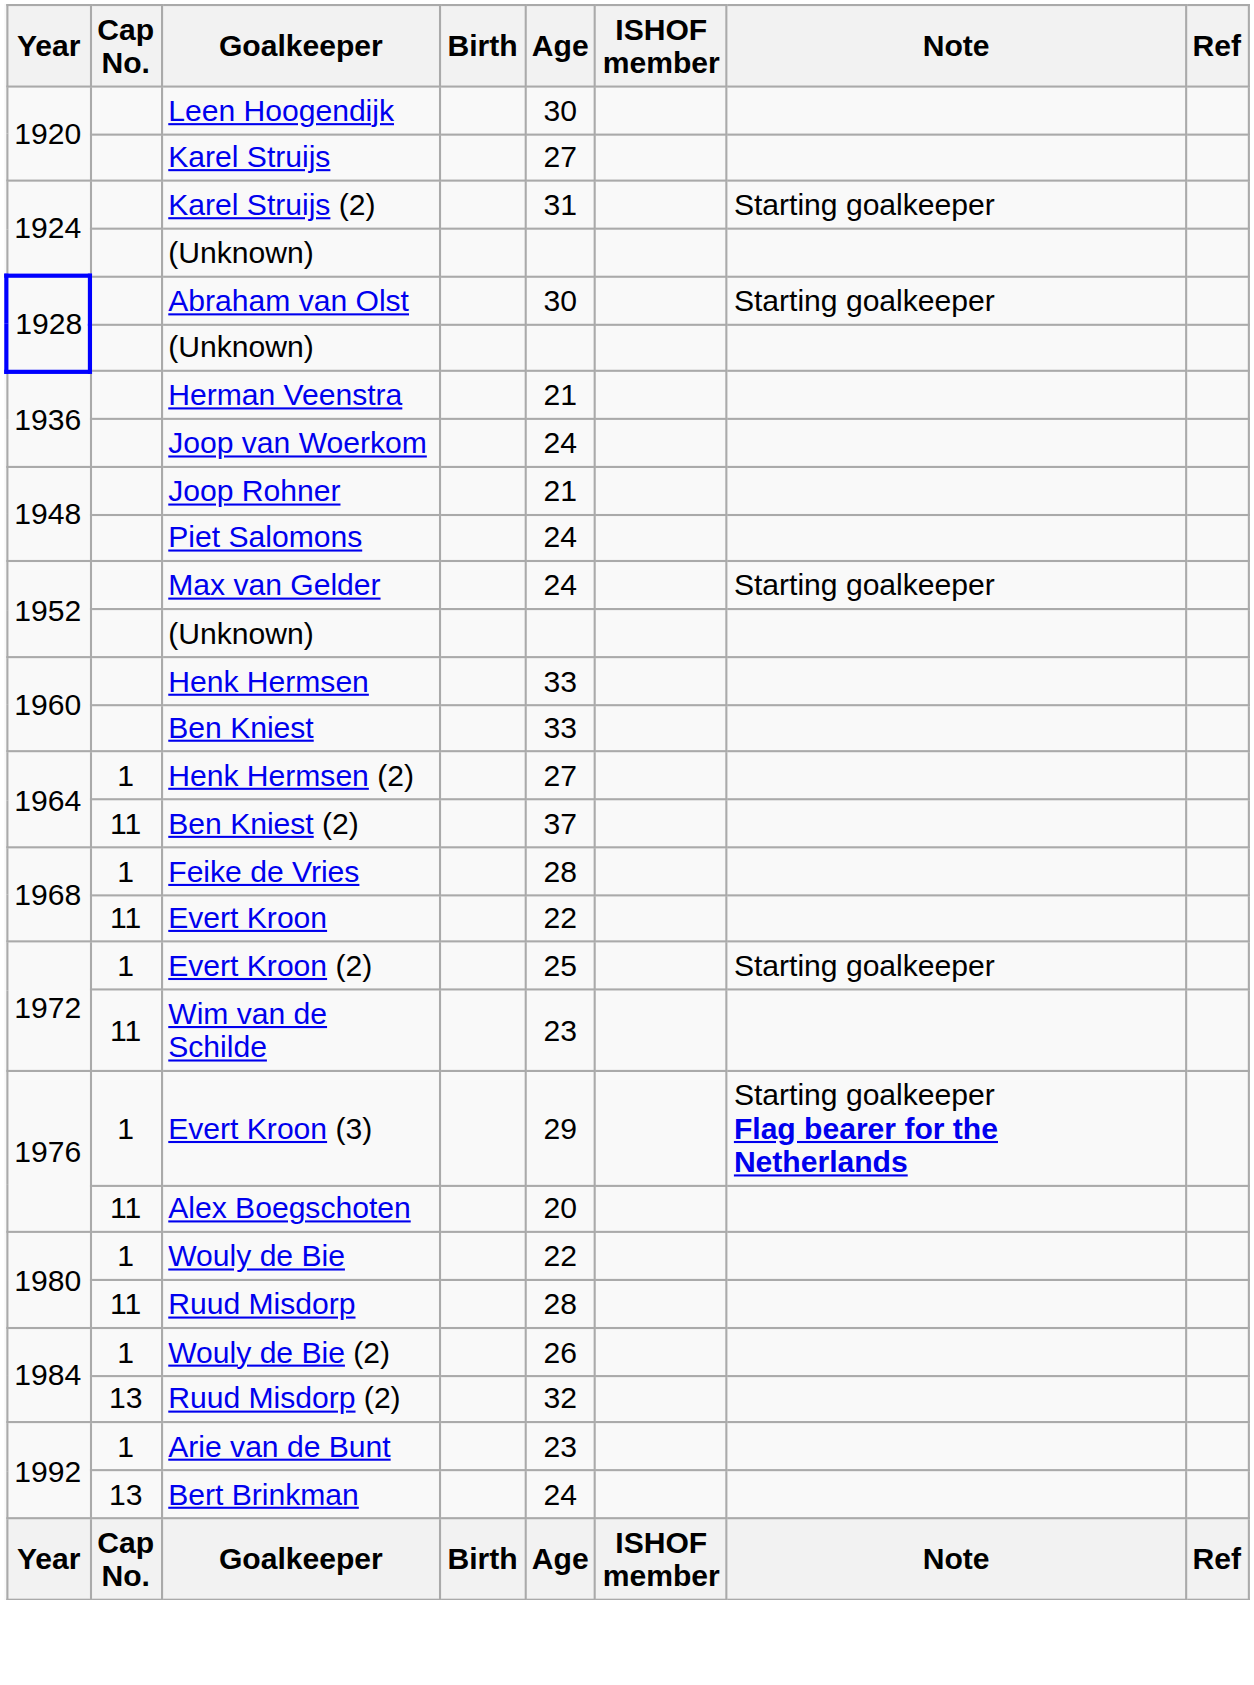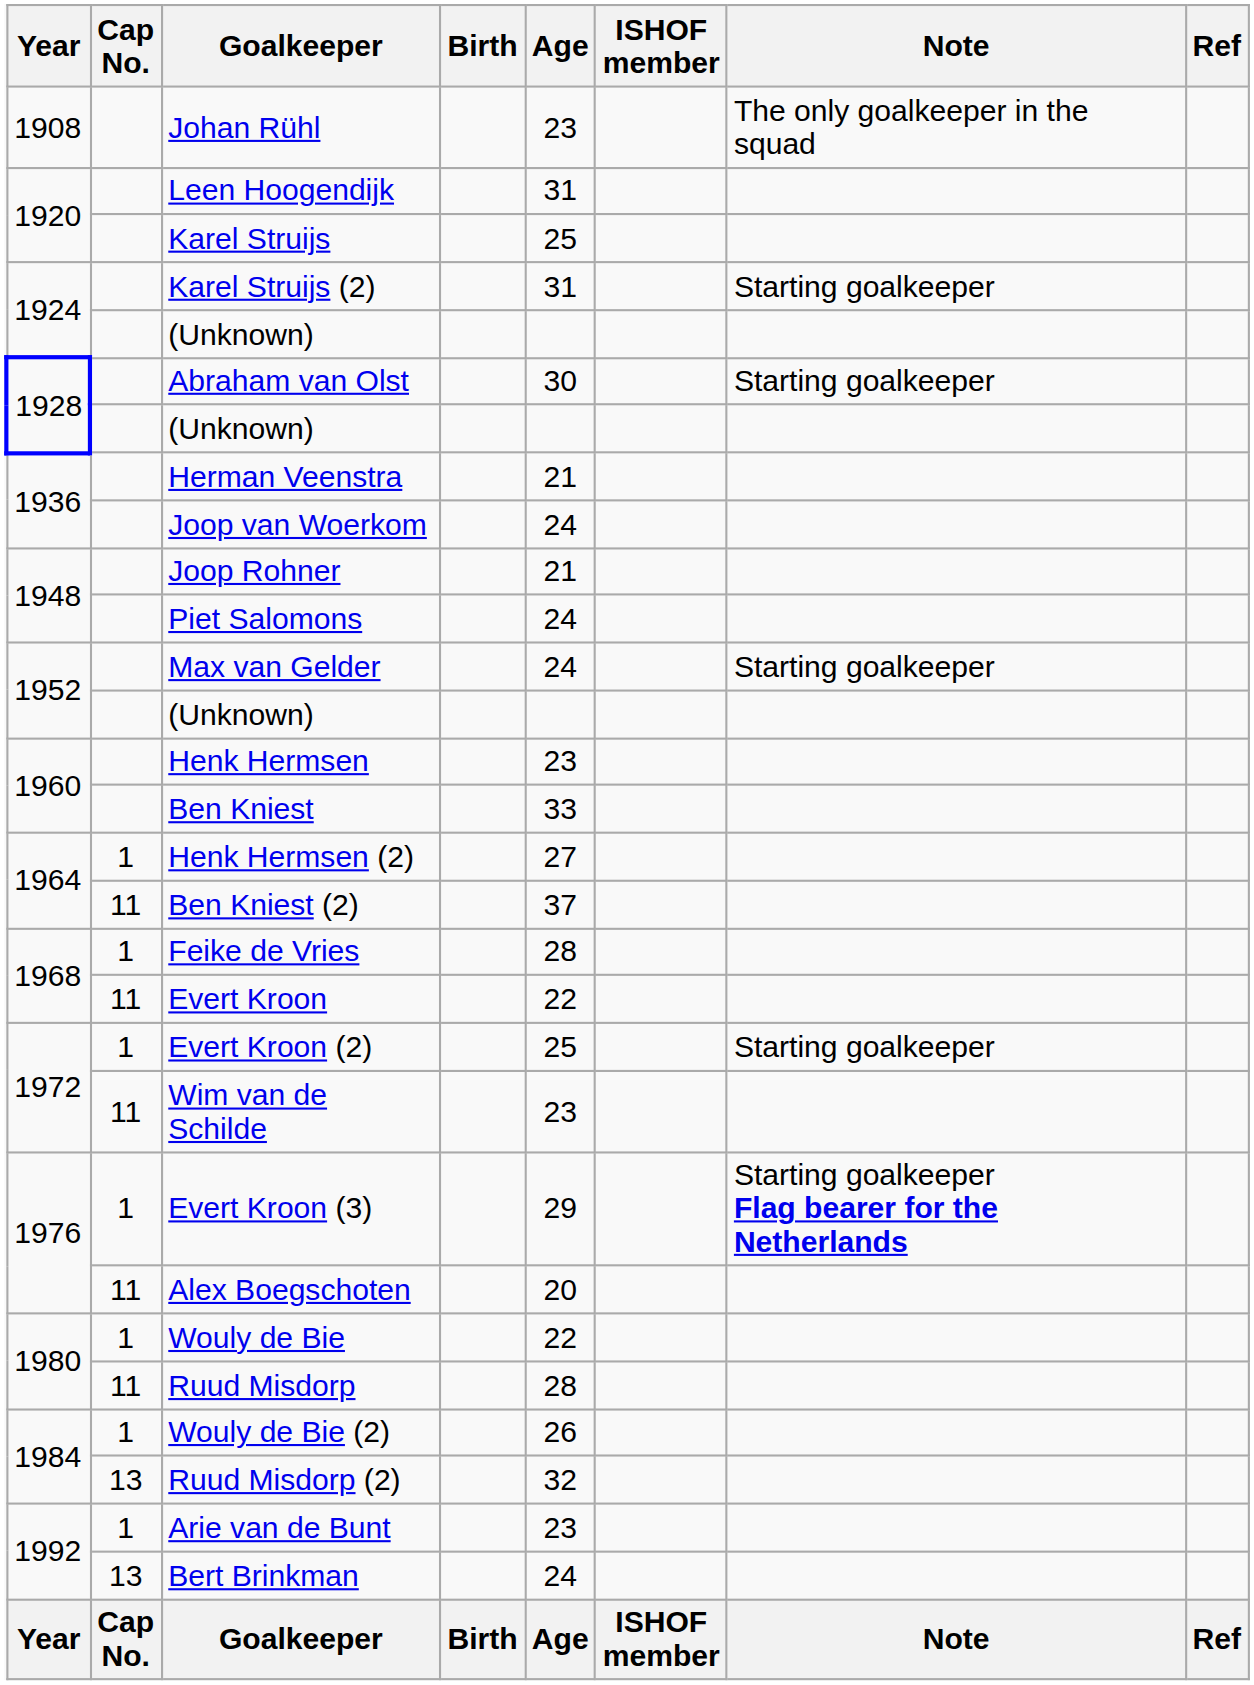 <table class="wikitable sortable" style="text-align: center; font-size: 90%; margin-left: 1em;">
 <tr>
 <th>Year</th>
 <th class="unsortable">Cap<br>No.</th>
 <th>Goalkeeper</th>
 <th>Birth</th>
 <th>Age</th>
 <th>ISHOF<br>member</th>
 <th>Note</th>
 <th class="unsortable">Ref</th>
 </tr>
 <tr>
+<td style="text-align: left;">1908</td>
+<td></td>
+<td style="text-align: left;" data-sort-value="Rühl, Johan"><a href='#'>Johan Rühl</a></td>
+<td></td>
+<td>23</td>
+<td></td>
+<td style="text-align: left;">The only goalkeeper in the squad</td>
+<td></td>
+</tr>
+<tr>
 <td rowspan="2" style="text-align: left;">1920</td>
 <td></td>
 <td style="text-align: left;" data-sort-value="Hoogendijk, Leen"><a href='#'>Leen Hoogendijk</a></td>
 <td></td>
-<td>30</td>
+<td>31</td>
 <td></td>
 <td style="text-align: left;"></td>
 <td></td>
 </tr>
 <tr>
 <td></td>
 <td style="text-align: left;" data-sort-value="Struijs, Karel"><a href='#'>Karel Struijs</a></td>
 <td></td>
-<td>27</td>
+<td>25</td>
 <td></td>
 <td style="text-align: left;"></td>
 <td></td>
 </tr>
 <tr>
 <td rowspan="2" style="text-align: left;">1924</td>
 <td></td>
 <td style="text-align: left;" data-sort-value="Struijs, Karel"><a href='#'>Karel Struijs</a> (2)</td>
 <td></td>
 <td>31</td>
 <td></td>
 <td style="text-align: left;">Starting goalkeeper</td>
 <td></td>
 </tr>
 <tr>
 <td></td>
 <td style="text-align: left;" data-sort-value="ZZZZZ">(Unknown)</td>
 <td></td>
 <td></td>
 <td></td>
 <td style="text-align: left;"></td>
 <td></td>
 </tr>
 <tr>
 <td rowspan="2" style="border: 2px solid blue; text-align: left;">1928</td>
 <td></td>
 <td style="text-align: left;" data-sort-value="Olst, Abraham Van"><a href='#'>Abraham van Olst</a></td>
 <td></td>
 <td>30</td>
 <td></td>
 <td style="text-align: left;">Starting goalkeeper</td>
 <td></td>
 </tr>
 <tr>
 <td></td>
 <td style="text-align: left;" data-sort-value="ZZZZZ">(Unknown)</td>
 <td></td>
 <td></td>
 <td></td>
 <td style="text-align: left;"></td>
 <td></td>
 </tr>
 <tr>
 <td rowspan="2" style="text-align: left;">1936</td>
 <td></td>
 <td style="text-align: left;" data-sort-value="Veenstra, Herman"><a href='#'>Herman Veenstra</a></td>
 <td></td>
 <td>21</td>
 <td></td>
 <td style="text-align: left;"></td>
 <td></td>
 </tr>
 <tr>
 <td></td>
 <td style="text-align: left;" data-sort-value="Woerkom, Joop Van"><a href='#'>Joop van Woerkom</a></td>
 <td></td>
 <td>24</td>
 <td></td>
 <td style="text-align: left;"></td>
 <td></td>
 </tr>
 <tr>
 <td rowspan="2" style="text-align: left;">1948 </td>
 <td></td>
 <td style="text-align: left;" data-sort-value="Rohner, Joop"><a href='#'>Joop Rohner</a></td>
 <td></td>
 <td>21</td>
 <td></td>
 <td style="text-align: left;"></td>
 <td></td>
 </tr>
 <tr>
 <td></td>
 <td style="text-align: left;" data-sort-value="Salomons, Piet"><a href='#'>Piet Salomons</a></td>
 <td></td>
 <td>24</td>
 <td></td>
 <td style="text-align: left;"></td>
 <td></td>
 </tr>
 <tr>
 <td rowspan="2" style="text-align: left;">1952</td>
 <td></td>
 <td style="text-align: left;" data-sort-value="Gelder, Max Van"><a href='#'>Max van Gelder</a></td>
 <td></td>
 <td>24</td>
 <td></td>
 <td style="text-align: left;">Starting goalkeeper</td>
 <td></td>
 </tr>
 <tr>
 <td></td>
 <td style="text-align: left;" data-sort-value="ZZZZZ">(Unknown)</td>
 <td></td>
 <td></td>
 <td></td>
 <td style="text-align: left;"></td>
 <td></td>
 </tr>
 <tr>
 <td rowspan="2" style="text-align: left;">1960</td>
 <td></td>
 <td style="text-align: left;" data-sort-value="Hermsen, Henk"><a href='#'>Henk Hermsen</a></td>
 <td></td>
-<td>33</td>
+<td>23</td>
 <td></td>
 <td style="text-align: left;"></td>
 <td></td>
 </tr>
 <tr>
 <td></td>
 <td style="text-align: left;" data-sort-value="Kniest, Ben"><a href='#'>Ben Kniest</a></td>
 <td></td>
 <td>33</td>
 <td></td>
 <td style="text-align: left;"></td>
 <td></td>
 </tr>
 <tr>
 <td rowspan="2" style="text-align: left;">1964</td>
 <td>1</td>
 <td style="text-align: left;" data-sort-value="Hermsen, Henk"><a href='#'>Henk Hermsen</a> (2)</td>
 <td></td>
 <td>27</td>
 <td></td>
 <td style="text-align: left;"></td>
 <td></td>
 </tr>
 <tr>
 <td>11</td>
 <td style="text-align: left;" data-sort-value="Kniest, Ben"><a href='#'>Ben Kniest</a> (2)</td>
 <td></td>
 <td>37</td>
 <td></td>
 <td style="text-align: left;"></td>
 <td></td>
 </tr>
 <tr>
 <td rowspan="2" style="text-align: left;">1968</td>
 <td>1</td>
 <td style="text-align: left;" data-sort-value="Vries, Feike De"><a href='#'>Feike de Vries</a></td>
 <td></td>
 <td>28</td>
 <td></td>
 <td style="text-align: left;"></td>
 <td></td>
 </tr>
 <tr>
 <td>11</td>
 <td style="text-align: left;" data-sort-value="Kroon, Evert"><a href='#'>Evert Kroon</a></td>
 <td></td>
 <td>22</td>
 <td></td>
 <td style="text-align: left;"></td>
 <td></td>
 </tr>
 <tr>
 <td rowspan="2" style="text-align: left;">1972</td>
 <td>1</td>
 <td style="text-align: left;" data-sort-value="Kroon, Evert"><a href='#'>Evert Kroon</a> (2)</td>
 <td></td>
 <td>25</td>
 <td></td>
 <td style="text-align: left;">Starting goalkeeper</td>
 <td></td>
 </tr>
 <tr>
 <td>11</td>
 <td style="text-align: left;" data-sort-value="Schilde, Wim Van De"><a href='#'>Wim van de Schilde</a></td>
 <td></td>
 <td>23</td>
 <td></td>
 <td style="text-align: left;"></td>
 <td></td>
 </tr>
 <tr>
 <td rowspan="2" style="text-align: left;">1976 </td>
 <td>1</td>
 <td style="text-align: left;" data-sort-value="Kroon, Evert"><a href='#'>Evert Kroon</a> (3)</td>
 <td></td>
 <td>29</td>
 <td></td>
 <td style="text-align: left;">Starting goalkeeper<br><strong><a href='#'>Flag bearer for the Netherlands</a></strong></td>
 <td></td>
 </tr>
 <tr>
 <td>11</td>
 <td style="text-align: left;" data-sort-value="Boegschoten, Alex"><a href='#'>Alex Boegschoten</a></td>
 <td></td>
 <td>20</td>
 <td></td>
 <td style="text-align: left;"></td>
 <td></td>
 </tr>
 <tr>
 <td rowspan="2" style="text-align: left;">1980</td>
 <td>1</td>
 <td style="text-align: left;" data-sort-value="Bie, Wouly De"><a href='#'>Wouly de Bie</a></td>
 <td></td>
 <td>22</td>
 <td></td>
 <td style="text-align: left;"></td>
 <td></td>
 </tr>
 <tr>
 <td>11</td>
 <td style="text-align: left;" data-sort-value="Misdorp, Ruud"><a href='#'>Ruud Misdorp</a></td>
 <td></td>
 <td>28</td>
 <td></td>
 <td style="text-align: left;"></td>
 <td></td>
 </tr>
 <tr>
 <td rowspan="2" style="text-align: left;">1984</td>
 <td>1</td>
 <td style="text-align: left;" data-sort-value="Bie, Wouly De"><a href='#'>Wouly de Bie</a> (2)</td>
 <td></td>
 <td>26</td>
 <td></td>
 <td style="text-align: left;"></td>
 <td></td>
 </tr>
 <tr>
 <td>13</td>
 <td style="text-align: left;" data-sort-value="Misdorp, Ruud"><a href='#'>Ruud Misdorp</a> (2)</td>
 <td></td>
 <td>32</td>
 <td></td>
 <td style="text-align: left;"></td>
 <td></td>
 </tr>
 <tr>
 <td rowspan="2" style="text-align: left;">1992</td>
 <td>1</td>
 <td style="text-align: left;" data-sort-value="Bunt, Arie Van De"><a href='#'>Arie van de Bunt</a></td>
 <td></td>
 <td>23</td>
 <td></td>
 <td style="text-align: left;"></td>
 <td></td>
 </tr>
 <tr>
 <td>13</td>
 <td style="text-align: left;" data-sort-value="Brinkman, Bert"><a href='#'>Bert Brinkman</a></td>
 <td></td>
 <td>24</td>
 <td></td>
 <td style="text-align: left;"></td>
 <td></td>
 </tr>
 <tr>
 <th>Year</th>
 <th>Cap<br>No.</th>
 <th>Goalkeeper</th>
 <th>Birth</th>
 <th>Age</th>
 <th>ISHOF<br>member</th>
 <th>Note</th>
 <th>Ref</th>
 </tr>
 </table>
